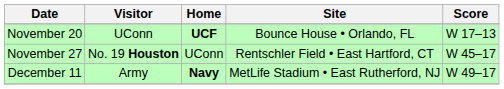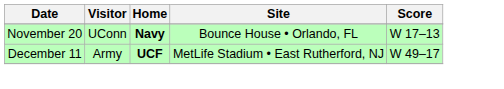 <table class="wikitable" style="text-align:center">
 <tr>
 <th>Date</th>
 <th>Visitor</th>
 <th>Home</th>
 <th>Site</th>
 <th>Score</th>
 </tr>
 <tr>
 </tr>
 <tr style="background:#bfb;">
 <td>November 20</td>
 <td>UConn</td>
-<td><strong>UCF</strong></td>
+<td><strong>Navy</strong></td>
 <td>Bounce House • Orlando, FL</td>
 <td>W 17–13</td>
 </tr>
 <tr style="background:#bfb;">
-<td>November 27</td>
-<td>No. 19 <strong>Houston</strong></td>
-<td>UConn</td>
-<td>Rentschler Field • East Hartford, CT</td>
-<td>W 45–17</td>
-</tr>
-<tr style="background:#bfb;">
 <td>December 11</td>
 <td>Army</td>
-<td><strong>Navy</strong></td>
+<td><strong>UCF</strong></td>
 <td>MetLife Stadium • East Rutherford, NJ</td>
 <td>W 49–17</td>
 </tr>
 <tr>
 </tr>
 </table>
